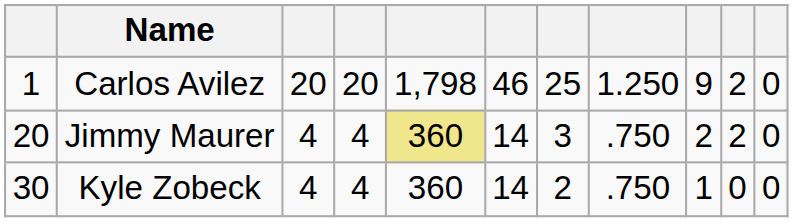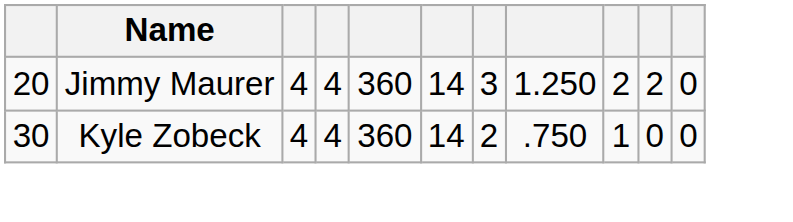 <table class="wikitable sortable" style="text-align:center; font-size:100%;">
 <tr>
 <th></th>
 <th>Name</th>
 <th></th>
 <th></th>
 <th></th>
 <th></th>
 <th></th>
 <th></th>
 <th></th>
 <th></th>
 <th></th>
 </tr>
 <tr>
-<td>1</td>
-<td>Carlos Avilez</td>
-<td>20</td>
-<td>20</td>
-<td>1,798</td>
-<td>46</td>
-<td>25</td>
-<td>1.250</td>
-<td>9</td>
-<td>2</td>
-<td>0</td>
-</tr>
-<tr>
 <td>20</td>
 <td>Jimmy Maurer</td>
 <td>4</td>
 <td>4</td>
-<td style="background: khaki;">360</td>
+<td>360</td>
 <td>14</td>
 <td>3</td>
-<td>.750</td>
+<td>1.250</td>
 <td>2</td>
 <td>2</td>
 <td>0</td>
 </tr>
 <tr>
 <td>30</td>
 <td>Kyle Zobeck</td>
 <td>4</td>
 <td>4</td>
 <td>360</td>
 <td>14</td>
 <td>2</td>
 <td>.750</td>
 <td>1</td>
 <td>0</td>
 <td>0</td>
 </tr>
 </table>
